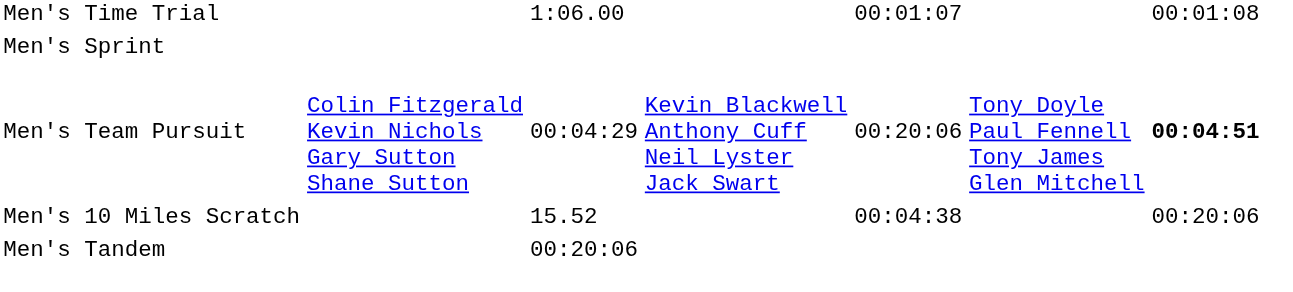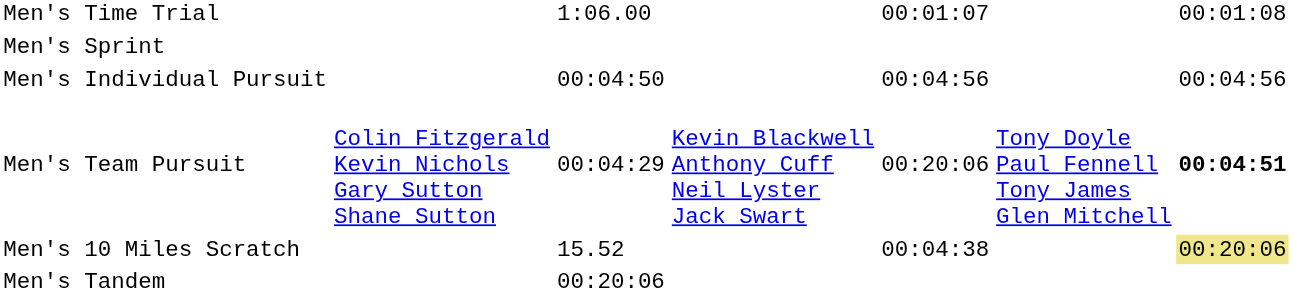 <table>
 <tr>
 <td>Men's Time Trial</td>
 <td></td>
 <td>1:06.00</td>
 <td></td>
 <td>00:01:07</td>
 <td></td>
 <td>00:01:08</td>
 </tr>
 <tr>
 <td>Men's Sprint</td>
 <td></td>
 <td></td>
 <td></td>
 <td></td>
 <td></td>
 <td></td>
 </tr>
 <tr>
+<td>Men's Individual Pursuit</td>
+<td></td>
+<td>00:04:50</td>
+<td></td>
+<td>00:04:56</td>
+<td></td>
+<td>00:04:56</td>
+</tr>
+<tr>
 <td>Men's Team Pursuit</td>
 <td><br><a href='#'>Colin Fitzgerald</a><br><a href='#'>Kevin Nichols</a><br><a href='#'>Gary Sutton</a><br><a href='#'>Shane Sutton</a></td>
 <td>00:04:29</td>
 <td><br><a href='#'>Kevin Blackwell</a><br><a href='#'>Anthony Cuff</a><br><a href='#'>Neil Lyster</a><br><a href='#'>Jack Swart</a></td>
 <td>00:20:06</td>
 <td><br><a href='#'>Tony Doyle</a><br><a href='#'>Paul Fennell</a><br><a href='#'>Tony James</a><br><a href='#'>Glen Mitchell</a></td>
 <td><strong>00:04:51</strong></td>
 </tr>
 <tr>
 <td>Men's 10 Miles Scratch</td>
 <td></td>
 <td>15.52</td>
 <td></td>
 <td>00:04:38</td>
 <td></td>
-<td>00:20:06</td>
+<td style="background: khaki;">00:20:06</td>
 </tr>
 <tr>
 <td>Men's Tandem</td>
 <td></td>
 <td>00:20:06</td>
 <td></td>
 <td></td>
 <td></td>
 <td></td>
 </tr>
 </table>
